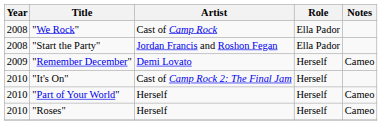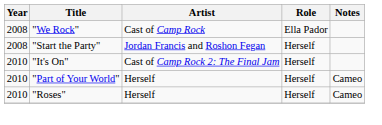 <table class="wikitable">
 <tr>
 <th>Year</th>
 <th>Title</th>
 <th>Artist</th>
 <th>Role</th>
 <th>Notes</th>
 </tr>
 <tr>
 <td>2008</td>
 <td>"<a href='#'>We Rock</a>"<br></td>
 <td>Cast of <em><a href='#'>Camp Rock</a></em></td>
 <td>Ella Pador</td>
 <td></td>
 </tr>
 <tr>
 <td>2008</td>
 <td>"Start the Party"</td>
 <td><a href='#'>Jordan Francis</a> and <a href='#'>Roshon Fegan</a></td>
-<td>Ella Pador</td>
+<td>Herself</td>
 <td></td>
-</tr>
-<tr>
-<td>2009</td>
-<td>"<a href='#'>Remember December</a>"</td>
-<td><a href='#'>Demi Lovato</a></td>
-<td>Herself</td>
-<td>Cameo</td>
 </tr>
 <tr>
 <td>2010</td>
 <td>"It's On"</td>
 <td>Cast of <em><a href='#'>Camp Rock 2: The Final Jam</a></em></td>
 <td>Herself</td>
 <td></td>
 </tr>
 <tr>
 <td>2010</td>
 <td>"<a href='#'>Part of Your World</a>"</td>
 <td>Herself</td>
 <td>Herself</td>
 <td>Cameo</td>
 </tr>
 <tr>
 <td>2010</td>
 <td>"Roses"</td>
 <td>Herself</td>
 <td>Herself</td>
 <td>Cameo</td>
 </tr>
 <tr>
 </tr>
 </table>
